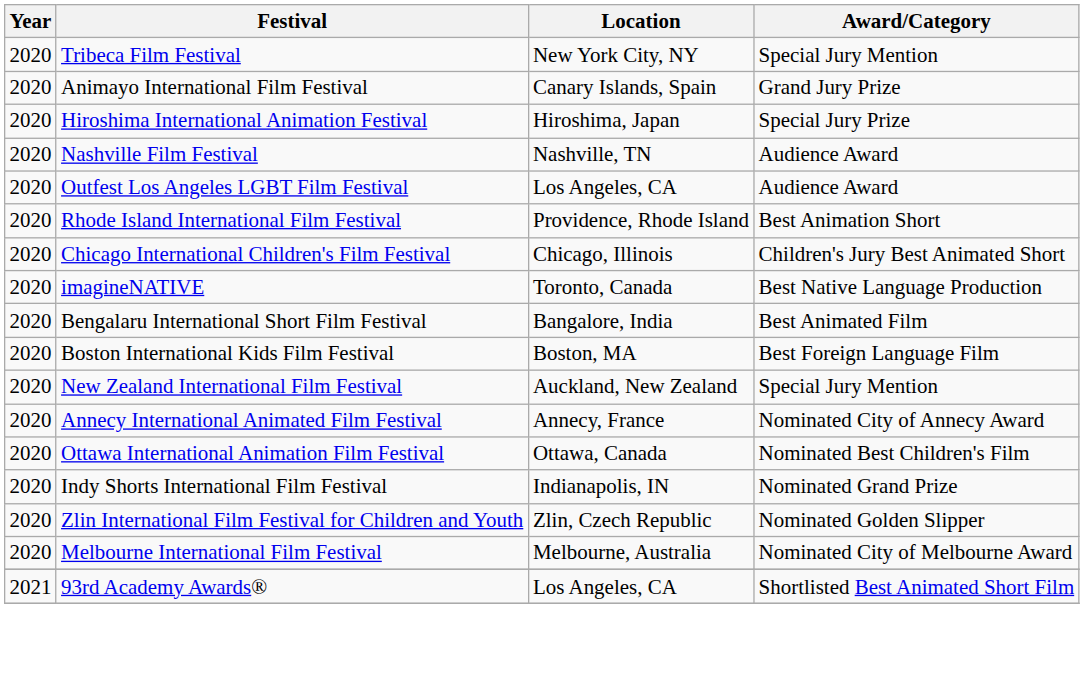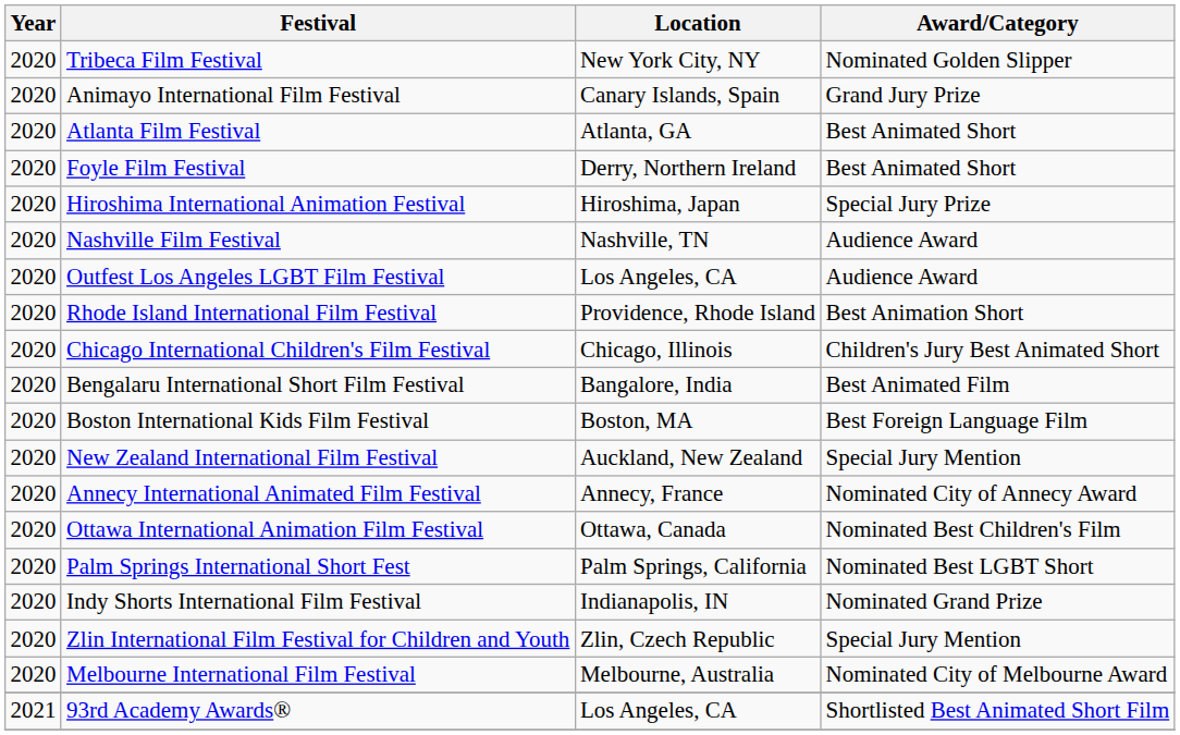 <table class="wikitable">
 <tr>
 <th>Year</th>
 <th>Festival</th>
 <th>Location</th>
 <th>Award/Category</th>
 </tr>
 <tr>
 <td>2020</td>
 <td><a href='#'>Tribeca Film Festival</a></td>
 <td>New York City, NY</td>
-<td>Special Jury Mention</td>
+<td>Nominated Golden Slipper</td>
 </tr>
 <tr>
 <td>2020</td>
 <td>Animayo International Film Festival</td>
 <td>Canary Islands, Spain</td>
 <td>Grand Jury Prize</td>
+</tr>
+<tr>
+<td>2020</td>
+<td><a href='#'>Atlanta Film Festival</a></td>
+<td>Atlanta, GA</td>
+<td>Best Animated Short</td>
+</tr>
+<tr>
+<td>2020</td>
+<td><a href='#'>Foyle Film Festival</a></td>
+<td>Derry, Northern Ireland</td>
+<td>Best Animated Short</td>
 </tr>
 <tr>
 <td>2020</td>
 <td><a href='#'>Hiroshima International Animation Festival</a></td>
 <td>Hiroshima, Japan</td>
 <td>Special Jury Prize</td>
 </tr>
 <tr>
 <td>2020</td>
 <td><a href='#'>Nashville Film Festival</a></td>
 <td>Nashville, TN</td>
 <td>Audience Award</td>
 </tr>
 <tr>
 <td>2020</td>
 <td><a href='#'>Outfest Los Angeles LGBT Film Festival</a></td>
 <td>Los Angeles, CA</td>
 <td>Audience Award</td>
 </tr>
 <tr>
 <td>2020</td>
 <td><a href='#'>Rhode Island International Film Festival</a></td>
 <td>Providence, Rhode Island</td>
 <td>Best Animation Short</td>
 </tr>
 <tr>
 <td>2020</td>
 <td><a href='#'>Chicago International Children's Film Festival</a></td>
 <td>Chicago, Illinois</td>
 <td>Children's Jury Best Animated Short</td>
 </tr>
 <tr>
 <td>2020</td>
-<td><a href='#'>imagineNATIVE</a></td>
-<td>Toronto, Canada</td>
-<td>Best Native Language Production</td>
-</tr>
-<tr>
-<td>2020</td>
 <td>Bengalaru International Short Film Festival</td>
 <td>Bangalore, India</td>
 <td>Best Animated Film</td>
 </tr>
 <tr>
 <td>2020</td>
 <td>Boston International Kids Film Festival</td>
 <td>Boston, MA</td>
 <td>Best Foreign Language Film</td>
 </tr>
 <tr>
 <td>2020</td>
 <td><a href='#'>New Zealand International Film Festival</a></td>
 <td>Auckland, New Zealand</td>
 <td>Special Jury Mention</td>
 </tr>
 <tr>
 <td>2020</td>
 <td><a href='#'>Annecy International Animated Film Festival</a></td>
 <td>Annecy, France</td>
 <td>Nominated City of Annecy Award</td>
 </tr>
 <tr>
 <td>2020</td>
 <td><a href='#'>Ottawa International Animation Film Festival</a></td>
 <td>Ottawa, Canada</td>
 <td>Nominated Best Children's Film</td>
 </tr>
 <tr>
 <td>2020</td>
+<td><a href='#'>Palm Springs International Short Fest</a></td>
+<td>Palm Springs, California</td>
+<td>Nominated Best LGBT Short</td>
+</tr>
+<tr>
+<td>2020</td>
 <td>Indy Shorts International Film Festival</td>
 <td>Indianapolis, IN</td>
 <td>Nominated Grand Prize</td>
 </tr>
 <tr>
 <td>2020</td>
 <td><a href='#'>Zlin International Film Festival for Children and Youth</a></td>
 <td>Zlin, Czech Republic</td>
-<td>Nominated Golden Slipper</td>
+<td>Special Jury Mention</td>
 </tr>
 <tr>
 <td>2020</td>
 <td><a href='#'>Melbourne International Film Festival</a></td>
 <td>Melbourne, Australia</td>
 <td>Nominated City of Melbourne Award</td>
 </tr>
 <tr>
 </tr>
 <tr>
 <td>2021</td>
 <td><a href='#'>93rd Academy Awards</a>®</td>
 <td>Los Angeles, CA</td>
 <td>Shortlisted <a href='#'>Best Animated Short Film</a></td>
 </tr>
 <tr>
 </tr>
 </table>
